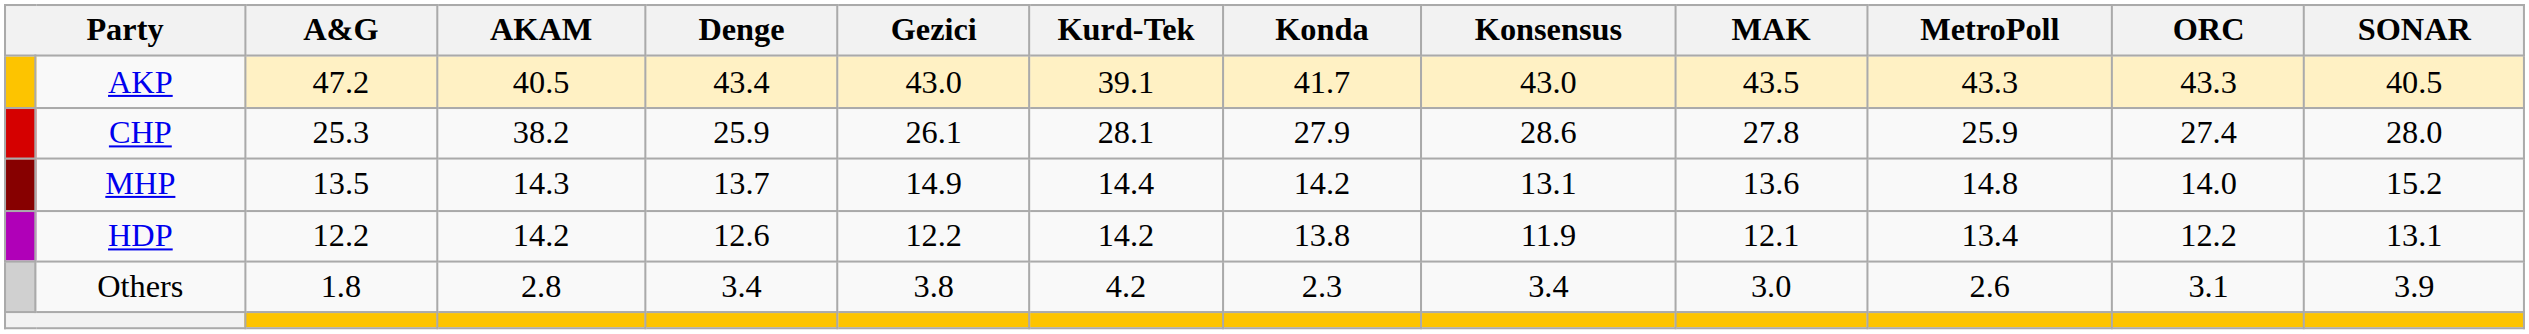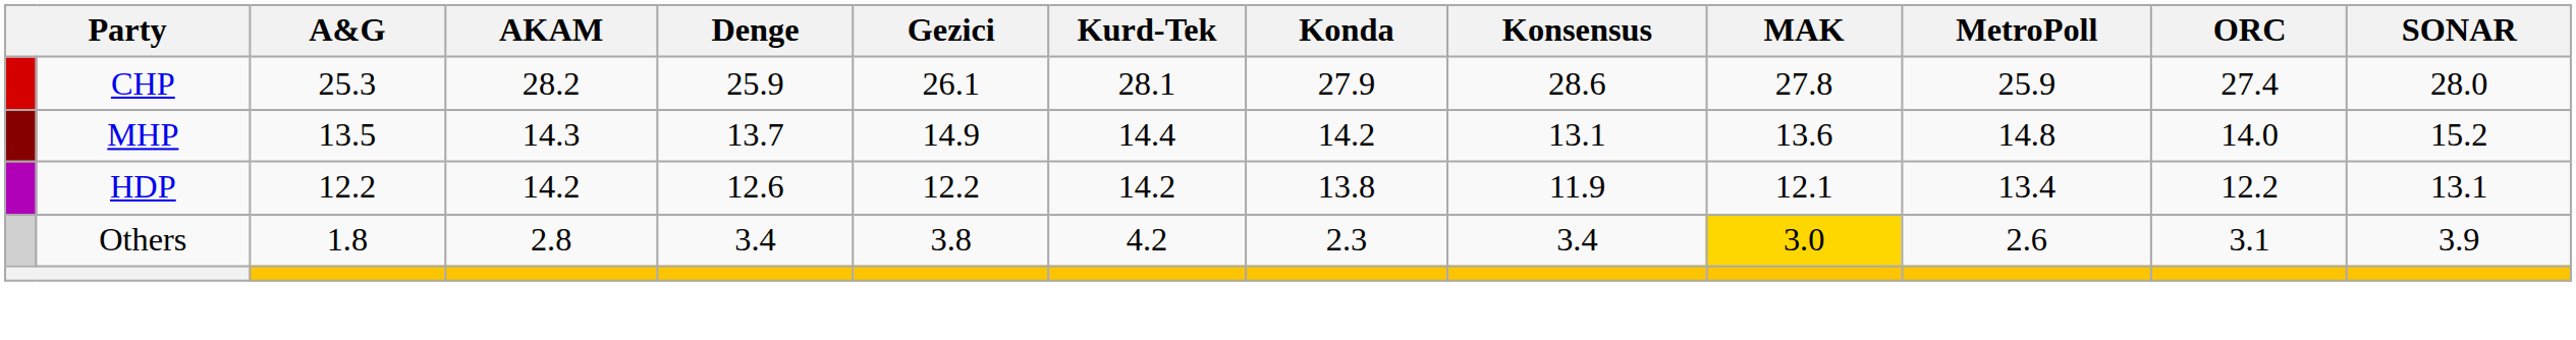 <table class="wikitable" style="text-align: center;">
 <tr>
 <th style="width:5%;" colspan="2">Party</th>
 <th style="width:4%;">A&G<br></th>
 <th style="width:4%;">AKAM<br></th>
 <th style="width:4%;">Denge<br></th>
 <th style="width:4%;">Gezici<br></th>
 <th style="width:4%;">Kurd-Tek<br></th>
 <th style="width:4%;">Konda<br></th>
 <th style="width:4%;">Konsensus<br></th>
 <th style="width:4%;">MAK<br></th>
 <th style="width:4%;">MetroPoll<br></th>
 <th style="width:4%;">ORC<br></th>
 <th style="width:4%;">SONAR<br></th>
 </tr>
 <tr>
-<td style="background: #fdc400"></td>
-<td><a href='#'>AKP</a></td>
-<td style="background: #FFF1C4">47.2</td>
-<td style="background: #FFF1C4">40.5</td>
-<td style="background: #FFF1C4">43.4</td>
-<td style="background: #FFF1C4">43.0</td>
-<td style="background: #FFF1C4">39.1</td>
-<td style="background: #FFF1C4">41.7</td>
-<td style="background: #FFF1C4">43.0</td>
-<td style="background: #FFF1C4">43.5</td>
-<td style="background: #FFF1C4">43.3</td>
-<td style="background: #FFF1C4">43.3</td>
-<td style="background: #FFF1C4">40.5</td>
-</tr>
-<tr>
 <td style="background: #d50000"></td>
 <td><a href='#'>CHP</a></td>
 <td>25.3</td>
-<td>38.2</td>
+<td>28.2</td>
 <td>25.9</td>
 <td>26.1</td>
 <td>28.1</td>
 <td>27.9</td>
 <td>28.6</td>
 <td>27.8</td>
 <td>25.9</td>
 <td>27.4</td>
 <td>28.0</td>
 </tr>
 <tr>
 <td style="background: #870000"></td>
 <td><a href='#'>MHP</a></td>
 <td>13.5</td>
 <td>14.3</td>
 <td>13.7</td>
 <td>14.9</td>
 <td>14.4</td>
 <td>14.2</td>
 <td>13.1</td>
 <td>13.6</td>
 <td>14.8</td>
 <td>14.0</td>
 <td>15.2</td>
 </tr>
 <tr>
 <td style="background: #B000B8"></td>
 <td><a href='#'>HDP</a></td>
 <td>12.2</td>
 <td>14.2</td>
 <td>12.6</td>
 <td>12.2</td>
 <td>14.2</td>
 <td>13.8</td>
 <td>11.9</td>
 <td>12.1</td>
 <td>13.4</td>
 <td>12.2</td>
 <td>13.1</td>
 </tr>
 <tr>
 <td style="background: #D0D0D0"></td>
 <td>Others</td>
 <td>1.8</td>
 <td>2.8</td>
 <td>3.4</td>
 <td>3.8</td>
 <td>4.2</td>
 <td>2.3</td>
 <td>3.4</td>
-<td>3.0</td>
+<td style="background: gold;">3.0</td>
 <td>2.6</td>
 <td>3.1</td>
 <td>3.9</td>
 </tr>
 <tr>
 <th colspan="2"></th>
 <th style="background: #Fdc400"></th>
 <th style="background: #Fdc400"></th>
 <th style="background: #Fdc400"></th>
 <th style="background: #Fdc400"></th>
 <th style="background: #Fdc400"></th>
 <th style="background: #Fdc400"></th>
 <th style="background: #Fdc400"></th>
 <th style="background: #Fdc400"></th>
 <th style="background: #Fdc400"></th>
 <th style="background: #Fdc400"></th>
 <th style="background: #Fdc400"></th>
 </tr>
 </table>
